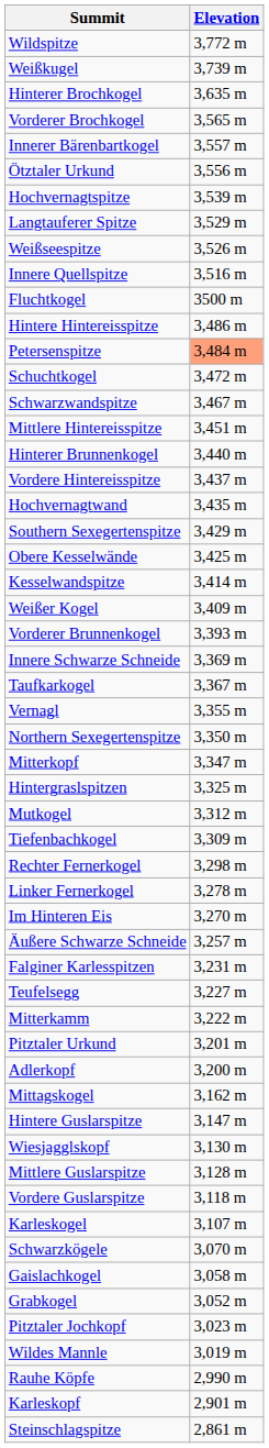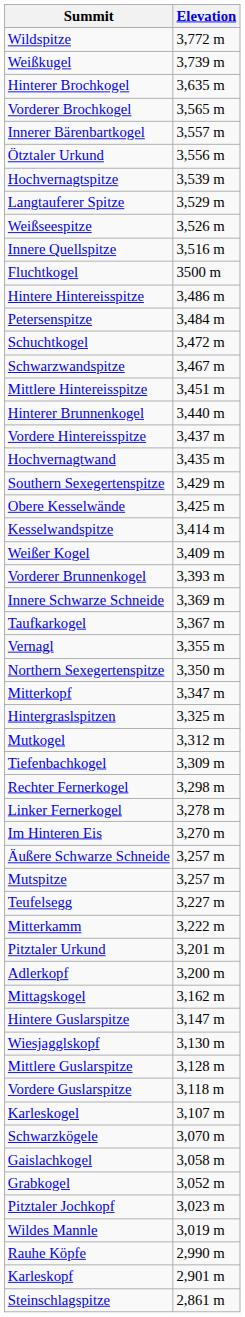 <table class="wikitable sortable">
 <tr>
 <th>Summit</th>
 <th><a href='#'>Elevation</a></th>
 </tr>
 <tr>
 <td><a href='#'>Wildspitze</a></td>
 <td>3,772 m</td>
 </tr>
 <tr>
 <td><a href='#'>Weißkugel</a></td>
 <td>3,739 m</td>
 </tr>
 <tr>
 <td><a href='#'>Hinterer Brochkogel</a></td>
 <td>3,635 m</td>
 </tr>
 <tr>
 <td><a href='#'>Vorderer Brochkogel</a></td>
 <td>3,565 m</td>
 </tr>
 <tr>
 <td><a href='#'>Innerer Bärenbartkogel</a></td>
 <td>3,557 m</td>
 </tr>
 <tr>
 <td><a href='#'>Ötztaler Urkund</a></td>
 <td>3,556 m</td>
 </tr>
 <tr>
 <td><a href='#'>Hochvernagtspitze</a></td>
 <td>3,539 m</td>
 </tr>
 <tr>
 <td><a href='#'>Langtauferer Spitze</a></td>
 <td>3,529 m</td>
 </tr>
 <tr>
 <td><a href='#'>Weißseespitze</a></td>
 <td>3,526 m</td>
 </tr>
 <tr>
 <td><a href='#'>Innere Quellspitze</a></td>
 <td>3,516 m</td>
 </tr>
 <tr>
 <td><a href='#'>Fluchtkogel</a></td>
 <td>3500 m</td>
 </tr>
 <tr>
 <td><a href='#'>Hintere Hintereisspitze</a></td>
 <td>3,486 m</td>
 </tr>
 <tr>
 <td><a href='#'>Petersenspitze</a></td>
-<td style="background: lightsalmon;">3,484 m</td>
+<td>3,484 m</td>
 </tr>
 <tr>
 <td><a href='#'>Schuchtkogel</a></td>
 <td>3,472 m</td>
 </tr>
 <tr>
 <td><a href='#'>Schwarzwandspitze</a></td>
 <td>3,467 m</td>
 </tr>
 <tr>
 <td><a href='#'>Mittlere Hintereisspitze</a></td>
 <td>3,451 m</td>
 </tr>
 <tr>
 <td><a href='#'>Hinterer Brunnenkogel</a></td>
 <td>3,440 m</td>
 </tr>
 <tr>
 <td><a href='#'>Vordere Hintereisspitze</a></td>
 <td>3,437 m</td>
 </tr>
 <tr>
 <td><a href='#'>Hochvernagtwand</a></td>
 <td>3,435 m</td>
 </tr>
 <tr>
 <td><a href='#'>Southern Sexegertenspitze</a></td>
 <td>3,429 m</td>
 </tr>
 <tr>
 <td><a href='#'>Obere Kesselwände</a></td>
 <td>3,425 m</td>
 </tr>
 <tr>
 <td><a href='#'>Kesselwandspitze</a></td>
 <td>3,414 m</td>
 </tr>
 <tr>
 <td><a href='#'>Weißer Kogel</a></td>
 <td>3,409 m</td>
 </tr>
 <tr>
 <td><a href='#'>Vorderer Brunnenkogel</a></td>
 <td>3,393 m</td>
 </tr>
 <tr>
 <td><a href='#'>Innere Schwarze Schneide</a></td>
 <td>3,369 m</td>
 </tr>
 <tr>
 <td><a href='#'>Taufkarkogel</a></td>
 <td>3,367 m</td>
 </tr>
 <tr>
 <td><a href='#'>Vernagl</a></td>
 <td>3,355 m</td>
 </tr>
 <tr>
 <td><a href='#'>Northern Sexegertenspitze</a></td>
 <td>3,350 m</td>
 </tr>
 <tr>
 <td><a href='#'>Mitterkopf</a></td>
 <td>3,347 m</td>
 </tr>
 <tr>
 <td><a href='#'>Hintergraslspitzen</a></td>
 <td>3,325 m</td>
 </tr>
 <tr>
 <td><a href='#'>Mutkogel</a></td>
 <td>3,312 m</td>
 </tr>
 <tr>
 <td><a href='#'>Tiefenbachkogel</a></td>
 <td>3,309 m</td>
 </tr>
 <tr>
 <td><a href='#'>Rechter Fernerkogel</a></td>
 <td>3,298 m</td>
 </tr>
 <tr>
 <td><a href='#'>Linker Fernerkogel</a></td>
 <td>3,278 m</td>
 </tr>
 <tr>
 <td><a href='#'>Im Hinteren Eis</a></td>
 <td>3,270 m</td>
 </tr>
 <tr>
 <td><a href='#'>Äußere Schwarze Schneide</a></td>
 <td>3,257 m</td>
 </tr>
 <tr>
-<td><a href='#'>Falginer Karlesspitzen</a></td>
-<td>3,231 m</td>
+<td><a href='#'>Mutspitze</a></td>
+<td>3,257 m</td>
 </tr>
 <tr>
 <td><a href='#'>Teufelsegg</a></td>
 <td>3,227 m</td>
 </tr>
 <tr>
 <td><a href='#'>Mitterkamm</a></td>
 <td>3,222 m</td>
 </tr>
 <tr>
 <td><a href='#'>Pitztaler Urkund</a></td>
 <td>3,201 m</td>
 </tr>
 <tr>
 <td><a href='#'>Adlerkopf</a></td>
 <td>3,200 m</td>
 </tr>
 <tr>
 <td><a href='#'>Mittagskogel</a></td>
 <td>3,162 m</td>
 </tr>
 <tr>
 <td><a href='#'>Hintere Guslarspitze</a></td>
 <td>3,147 m</td>
 </tr>
 <tr>
 <td><a href='#'>Wiesjagglskopf</a></td>
 <td>3,130 m</td>
 </tr>
 <tr>
 <td><a href='#'>Mittlere Guslarspitze</a></td>
 <td>3,128 m</td>
 </tr>
 <tr>
 <td><a href='#'>Vordere Guslarspitze</a></td>
 <td>3,118 m</td>
 </tr>
 <tr>
 <td><a href='#'>Karleskogel</a></td>
 <td>3,107 m</td>
 </tr>
 <tr>
 <td><a href='#'>Schwarzkögele</a></td>
 <td>3,070 m</td>
 </tr>
 <tr>
 <td><a href='#'>Gaislachkogel</a></td>
 <td>3,058 m</td>
 </tr>
 <tr>
 <td><a href='#'>Grabkogel</a></td>
 <td>3,052 m</td>
 </tr>
 <tr>
 <td><a href='#'>Pitztaler Jochkopf</a></td>
 <td>3,023 m</td>
 </tr>
 <tr>
 <td><a href='#'>Wildes Mannle</a></td>
 <td>3,019 m</td>
 </tr>
 <tr>
 <td><a href='#'>Rauhe Köpfe</a></td>
 <td>2,990 m</td>
 </tr>
 <tr>
 <td><a href='#'>Karleskopf</a></td>
 <td>2,901 m</td>
 </tr>
 <tr>
 <td><a href='#'>Steinschlagspitze</a></td>
 <td>2,861 m</td>
 </tr>
 </table>
